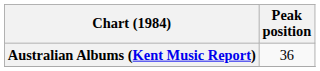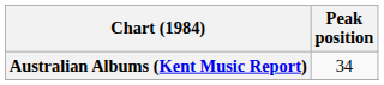 <table class="wikitable sortable plainrowheaders" style="text-align:center">
 <tr>
 <th scope="col">Chart (1984)</th>
 <th scope="col">Peak<br>position</th>
 </tr>
 <tr>
 <th scope="row">Australian Albums (<a href='#'>Kent Music Report</a>)</th>
-<td>36</td>
+<td>34</td>
 </tr>
 <tr>
 </tr>
 <tr>
 </tr>
 <tr>
 </tr>
 <tr>
 </tr>
 <tr>
 </tr>
 <tr>
 </tr>
 <tr>
 </tr>
 <tr>
 </tr>
 </table>
